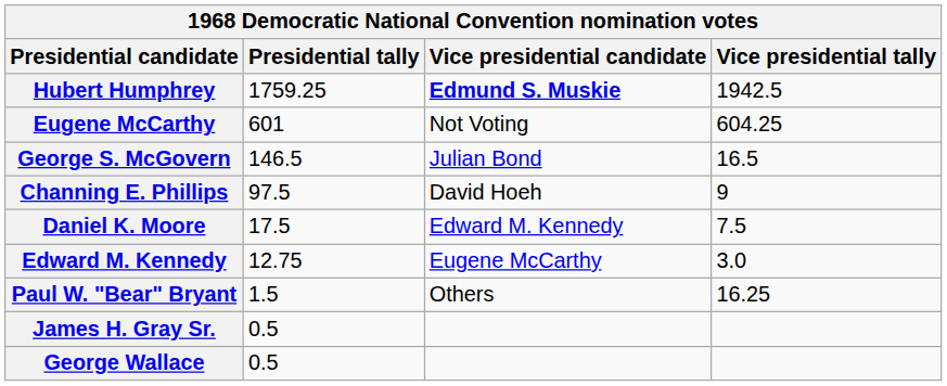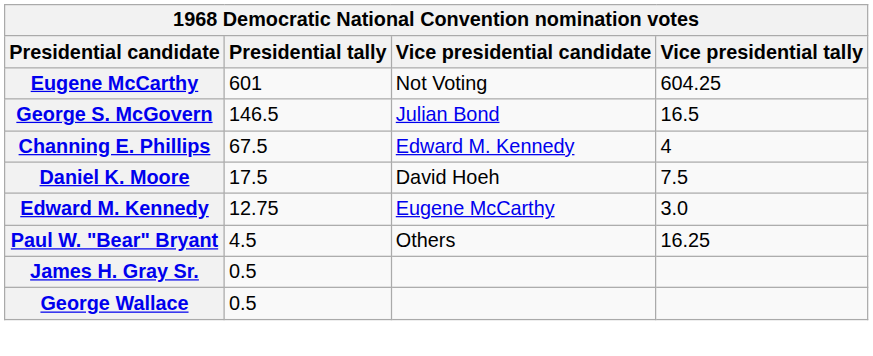 <table class="wikitable sortable plainrowheaders" style="text-align:left">
 <tr>
 <th colspan=4>1968 Democratic National Convention nomination votes</th>
 </tr>
 <tr>
 <th scope="col">Presidential candidate</th>
 <th scope="col">Presidential tally</th>
 <th scope="col">Vice presidential candidate</th>
 <th scope"=col">Vice presidential tally</th>
-</tr>
-<tr>
-<th scope="row"><strong><a href='#'>Hubert Humphrey</a> </strong></th>
-<td>1759.25</td>
-<td><strong><a href='#'>Edmund S. Muskie</a></strong></td>
-<td>1942.5</td>
 </tr>
 <tr>
 <th scope="row"><a href='#'>Eugene McCarthy</a></th>
 <td>601</td>
 <td>Not Voting</td>
 <td>604.25</td>
 </tr>
 <tr>
 <th scope="row"><a href='#'>George S. McGovern</a></th>
 <td>146.5</td>
 <td><a href='#'>Julian Bond</a></td>
 <td>16.5</td>
 </tr>
 <tr>
 <th scope="row"><a href='#'>Channing E. Phillips</a></th>
-<td>97.5</td>
-<td>David Hoeh</td>
-<td>9</td>
+<td>67.5</td>
+<td><a href='#'>Edward M. Kennedy</a></td>
+<td>4</td>
 </tr>
 <tr>
 <th scope="row"><a href='#'>Daniel K. Moore</a></th>
 <td>17.5</td>
-<td><a href='#'>Edward M. Kennedy</a></td>
+<td>David Hoeh</td>
 <td>7.5</td>
 </tr>
 <tr>
 <th scope="row"><a href='#'>Edward M. Kennedy</a></th>
 <td>12.75</td>
 <td><a href='#'>Eugene McCarthy</a></td>
 <td>3.0</td>
 </tr>
 <tr>
 <th scope="row"><a href='#'>Paul W. "Bear" Bryant</a></th>
-<td>1.5</td>
+<td>4.5</td>
 <td>Others</td>
 <td>16.25</td>
 </tr>
 <tr>
 <th scope="row"><a href='#'>James H. Gray Sr.</a></th>
 <td>0.5</td>
 <td></td>
 <td></td>
 </tr>
 <tr>
 <th scope="row"><a href='#'>George Wallace</a></th>
 <td>0.5</td>
 <td></td>
 <td></td>
 </tr>
 </table>
